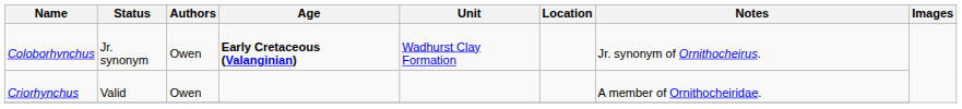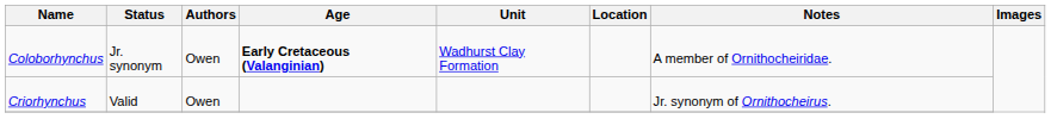 <table class="wikitable sortable" align="center" width="100%">
 <tr>
 <th>Name</th>
 <th>Status</th>
 <th>Authors</th>
 <th>Age</th>
 <th>Unit</th>
 <th>Location</th>
 <th width="33%">Notes</th>
 <th>Images</th>
 </tr>
 <tr>
 <td><br><em><a href='#'>Coloborhynchus</a></em></td>
 <td><br>Jr. synonym</td>
 <td><br>Owen</td>
 <td><strong><br>Early Cretaceous (<a href='#'>Valanginian</a>)</strong></td>
 <td><br><a href='#'>Wadhurst Clay Formation</a></td>
 <td><br></td>
-<td><br>Jr. synonym of <em><a href='#'>Ornithocheirus</a></em>.</td>
+<td><br>A member of <a href='#'>Ornithocheiridae</a>.</td>
 <td rowspan="47"><br></td>
 </tr>
 <tr>
 <td><br><em><a href='#'>Criorhynchus</a></em></td>
 <td><br>Valid</td>
 <td><br>Owen</td>
 <td></td>
 <td></td>
 <td></td>
-<td><br>A member of <a href='#'>Ornithocheiridae</a>.</td>
+<td><br>Jr. synonym of <em><a href='#'>Ornithocheirus</a></em>.</td>
 </tr>
 <tr>
 </tr>
 </table>
